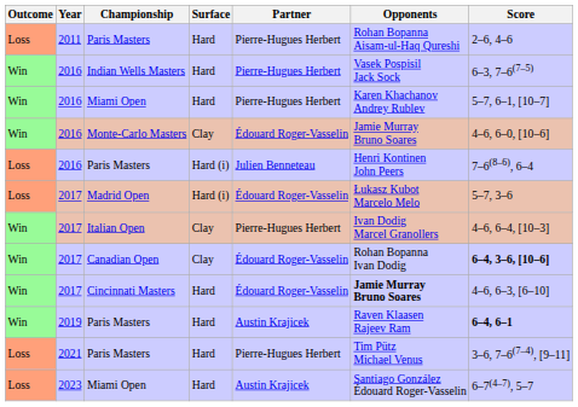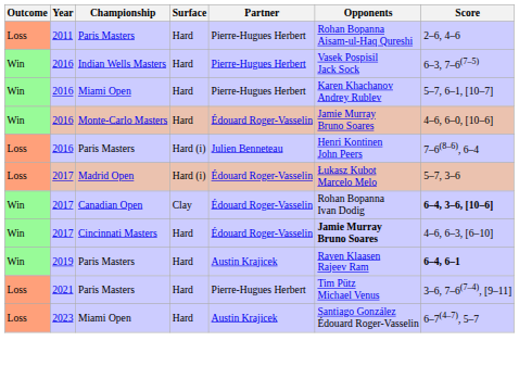 <table class="sortable wikitable">
 <tr>
 <th>Outcome</th>
 <th>Year</th>
 <th>Championship</th>
 <th>Surface</th>
 <th>Partner</th>
 <th>Opponents</th>
 <th class="unsortable">Score</th>
 </tr>
 <tr bgcolor=#CCCCFF>
 <td bgcolor=FFA07A>Loss</td>
 <td><a href='#'>2011</a></td>
 <td><a href='#'>Paris Masters</a></td>
 <td>Hard</td>
 <td> Pierre-Hugues Herbert</td>
 <td> <a href='#'>Rohan Bopanna</a> <br>  <a href='#'>Aisam-ul-Haq Qureshi</a></td>
 <td>2–6, 4–6</td>
 </tr>
 <tr bgcolor=#CCCCFF>
 <td bgcolor=98FB98>Win</td>
 <td><a href='#'>2016</a></td>
 <td><a href='#'>Indian Wells Masters</a></td>
 <td>Hard</td>
 <td> <a href='#'>Pierre-Hugues Herbert</a></td>
 <td> <a href='#'>Vasek Pospisil</a><br> <a href='#'>Jack Sock</a></td>
 <td>6–3, 7–6<sup>(7–5)</sup></td>
 </tr>
 <tr bgcolor=#CCCCFF>
 <td bgcolor=98FB98>Win</td>
 <td><a href='#'>2016</a></td>
 <td><a href='#'>Miami Open</a></td>
 <td>Hard</td>
 <td> Pierre-Hugues Herbert</td>
 <td> <a href='#'>Karen Khachanov</a><br> <a href='#'>Andrey Rublev</a></td>
 <td>5–7, 6–1, [10–7]</td>
 </tr>
 <tr bgcolor=#ebc2af>
 <td bgcolor=98FB98>Win</td>
 <td><a href='#'>2016</a></td>
 <td><a href='#'>Monte-Carlo Masters</a></td>
-<td>Clay</td>
+<td>Hard</td>
 <td> <a href='#'>Édouard Roger-Vasselin</a></td>
 <td> <a href='#'>Jamie Murray</a> <br>  <a href='#'>Bruno Soares</a></td>
 <td>4–6, 6–0, [10–6]</td>
 </tr>
 <tr bgcolor=#CCCCFF>
 <td bgcolor=FFA07A>Loss</td>
 <td><a href='#'>2016</a></td>
 <td>Paris Masters</td>
 <td>Hard (i)</td>
 <td> <a href='#'>Julien Benneteau</a></td>
 <td> <a href='#'>Henri Kontinen</a> <br>  <a href='#'>John Peers</a></td>
 <td>7–6<sup>(8–6)</sup>, 6–4</td>
 </tr>
 <tr bgcolor=#EBC2AF>
 <td bgcolor=FFA07A>Loss</td>
 <td><a href='#'>2017</a></td>
 <td><a href='#'>Madrid Open</a></td>
 <td>Hard (i)</td>
 <td> <a href='#'>Édouard Roger-Vasselin</a></td>
 <td> <a href='#'>Łukasz Kubot</a> <br>  <a href='#'>Marcelo Melo</a></td>
 <td>5–7, 3–6</td>
-</tr>
-<tr bgcolor=#EBC2AF>
-<td bgcolor=98FB98>Win</td>
-<td><a href='#'>2017</a></td>
-<td><a href='#'>Italian Open</a></td>
-<td>Clay</td>
-<td> Pierre-Hugues Herbert</td>
-<td> <a href='#'>Ivan Dodig</a> <br>  <a href='#'>Marcel Granollers</a></td>
-<td>4–6, 6–4, [10–3]</td>
 </tr>
 <tr bgcolor=#CCCCFF>
 <td bgcolor=98FB98>Win</td>
 <td><a href='#'>2017</a></td>
 <td><a href='#'>Canadian Open</a></td>
 <td>Clay</td>
 <td> <a href='#'>Édouard Roger-Vasselin</a></td>
 <td> Rohan Bopanna<br> Ivan Dodig</td>
 <td><strong>6–4, 3–6, [10–6]</strong></td>
 </tr>
 <tr bgcolor=CCCCFF>
 <td bgcolor=98FB98>Win</td>
 <td><a href='#'>2017</a></td>
 <td><a href='#'>Cincinnati Masters</a></td>
 <td>Hard</td>
 <td> <a href='#'>Édouard Roger-Vasselin</a></td>
 <td><strong> Jamie Murray<br> Bruno Soares</strong></td>
 <td>4–6, 6–3, [6–10]</td>
 </tr>
 <tr style="background:#ccf;">
 <td bgcolor=98FB98>Win</td>
 <td><a href='#'>2019</a></td>
 <td>Paris Masters</td>
 <td>Hard</td>
 <td> <a href='#'>Austin Krajicek</a></td>
 <td> <a href='#'>Raven Klaasen</a> <br>  <a href='#'>Rajeev Ram</a></td>
 <td><strong>6–4, 6–1</strong></td>
 </tr>
 <tr style="background:#ccf;">
 <td bgcolor=FFA07A>Loss</td>
 <td><a href='#'>2021</a></td>
 <td>Paris Masters</td>
 <td>Hard</td>
 <td> Pierre-Hugues Herbert</td>
 <td> <a href='#'>Tim Pütz</a><br> <a href='#'>Michael Venus</a></td>
 <td>3–6, 7–6<sup>(7–4)</sup>, [9–11]</td>
 </tr>
 <tr style="background:#ccf;">
 <td bgcolor=FFA07A>Loss</td>
 <td><a href='#'>2023</a></td>
 <td>Miami Open</td>
 <td>Hard</td>
 <td> <a href='#'>Austin Krajicek</a></td>
 <td> <a href='#'>Santiago González</a> <br>  Édouard Roger-Vasselin</td>
 <td>6–7<sup>(4–7)</sup>, 5–7</td>
 </tr>
 </table>
